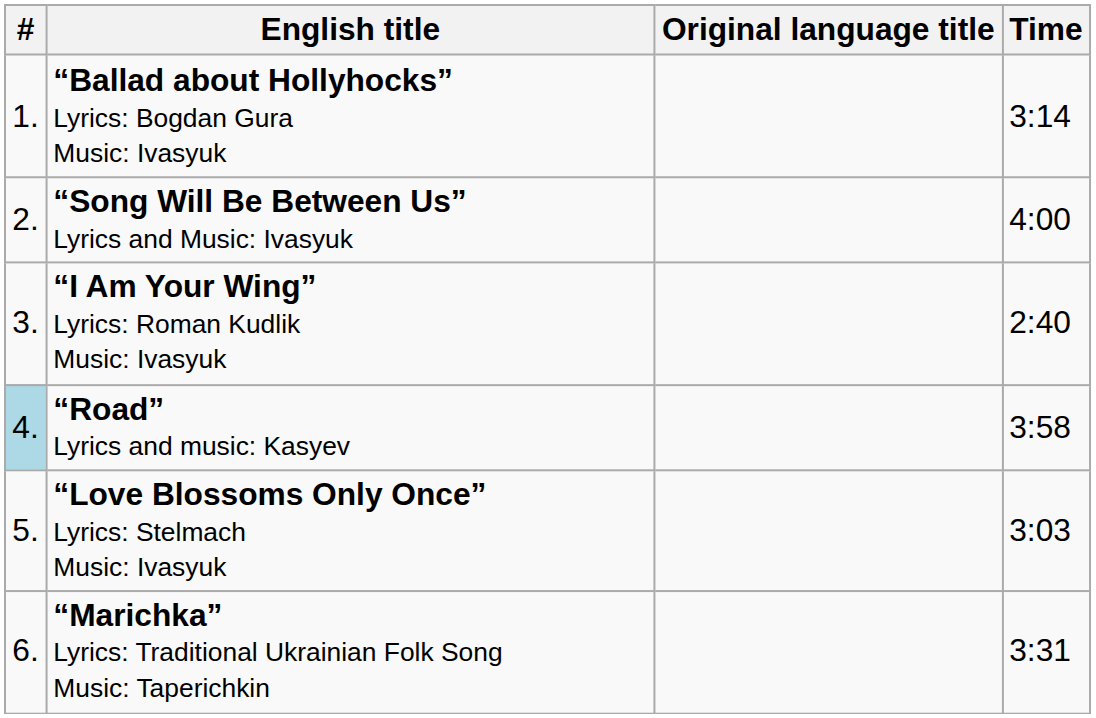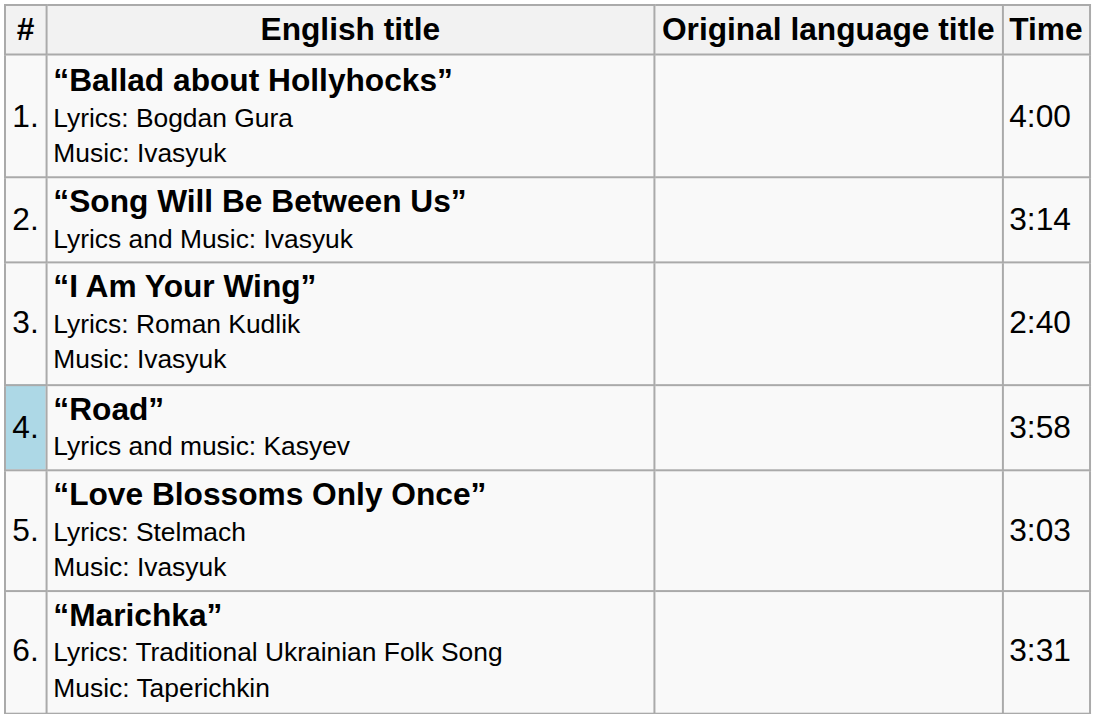 <table class="wikitable">
 <tr>
 <th>#</th>
 <th width="300">English title</th>
 <th>Original language title</th>
 <th>Time</th>
 </tr>
 <tr>
 <td>1.</td>
 <td><strong>“Ballad about Hollyhocks”</strong><br><small>Lyrics: Bogdan Gura</small><br><small>Music: Ivasyuk</small></td>
 <td></td>
-<td>3:14</td>
+<td>4:00</td>
 </tr>
 <tr>
 <td>2.</td>
 <td><strong>“Song Will Be Between Us”</strong><br><small>Lyrics and Music: Ivasyuk</small></td>
 <td></td>
-<td>4:00</td>
+<td>3:14</td>
 </tr>
 <tr>
 <td>3.</td>
 <td><strong>“I Am Your Wing”</strong><br><small>Lyrics: Roman Kudlik</small><br><small>Music: Ivasyuk</small></td>
 <td></td>
 <td>2:40</td>
 </tr>
 <tr>
 <td style="background: lightblue;">4.</td>
 <td><strong>“Road”</strong><br><small>Lyrics and music: Kasyev</small></td>
 <td></td>
 <td>3:58</td>
 </tr>
 <tr>
 <td>5.</td>
 <td><strong>“Love Blossoms Only Once”</strong><br><small>Lyrics: Stelmach</small><br><small>Music: Ivasyuk</small></td>
 <td></td>
 <td>3:03</td>
 </tr>
 <tr>
 <td>6.</td>
 <td><strong>“Marichka”</strong><br><small>Lyrics: Traditional Ukrainian Folk Song</small><br><small>Music: Taperichkin</small></td>
 <td></td>
 <td>3:31</td>
 </tr>
 <tr>
 </tr>
 </table>
